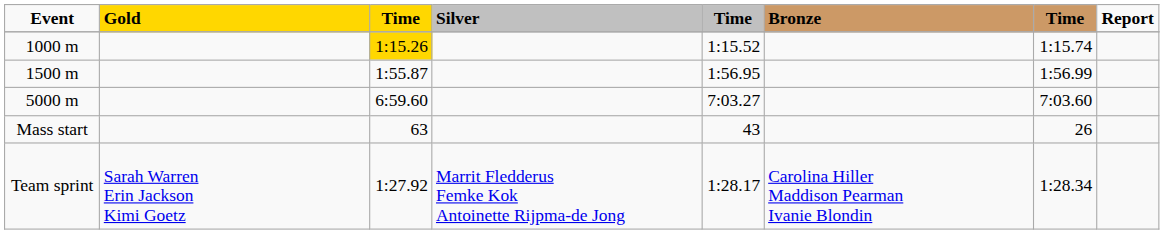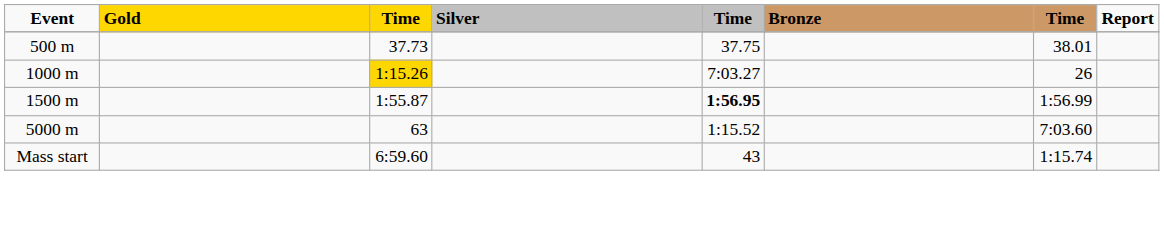 <table class="wikitable">
 <tr>
 <td width="80" align="center"><strong>Event</strong></td>
 <td width="240" bgcolor="gold"><strong>Gold</strong></td>
 <td width="50" bgcolor="gold" align="center"><strong>Time</strong></td>
 <td width="240" bgcolor="silver"><strong>Silver</strong></td>
 <td width="50" bgcolor="silver" align="center"><strong>Time</strong></td>
 <td width="240" bgcolor="#CC9966"><strong>Bronze</strong></td>
 <td width="50" bgcolor="#CC9966" align="center"><strong>Time</strong></td>
 <td width="50" align="center"><strong>Report</strong></td>
 </tr>
 <tr bgcolor="#cccccc">
 </tr>
 <tr>
+<td align="center">500 m</td>
+<td></td>
+<td align="right">37.73</td>
+<td></td>
+<td align="right">37.75</td>
+<td></td>
+<td align="right">38.01</td>
+<td align="center"></td>
+</tr>
+<tr>
 <td align="center">1000 m</td>
 <td></td>
 <td align="right" style="background: gold;">1:15.26</td>
 <td></td>
-<td align="right">1:15.52</td>
+<td align="right">7:03.27</td>
 <td></td>
-<td align="right">1:15.74</td>
+<td align="right">26</td>
 <td align="center"></td>
 </tr>
 <tr>
 <td align="center">1500 m</td>
 <td></td>
 <td align="right">1:55.87</td>
 <td></td>
-<td align="right">1:56.95</td>
+<td align="right"><strong>1:56.95</strong></td>
 <td></td>
 <td align="right">1:56.99</td>
 <td align="center"></td>
 </tr>
 <tr>
 <td align="center">5000 m</td>
 <td></td>
-<td align="right">6:59.60</td>
+<td align="right">63</td>
 <td></td>
-<td align="right">7:03.27</td>
+<td align="right">1:15.52</td>
 <td></td>
 <td align="right">7:03.60</td>
 <td align="center"></td>
 </tr>
 <tr>
 <td align="center">Mass start</td>
 <td></td>
-<td align="right">63</td>
+<td align="right">6:59.60</td>
 <td></td>
 <td align="right">43</td>
 <td></td>
-<td align="right">26</td>
-<td align="center"></td>
-</tr>
-<tr>
-<td align="center">Team sprint</td>
-<td><br><a href='#'>Sarah Warren</a><br><a href='#'>Erin Jackson</a><br><a href='#'>Kimi Goetz</a></td>
-<td align="right">1:27.92</td>
-<td><br><a href='#'>Marrit Fledderus</a><br><a href='#'>Femke Kok</a><br><a href='#'>Antoinette Rijpma-de Jong</a></td>
-<td align="right">1:28.17</td>
-<td><br><a href='#'>Carolina Hiller</a><br><a href='#'>Maddison Pearman</a><br><a href='#'>Ivanie Blondin</a></td>
-<td align="right">1:28.34</td>
+<td align="right">1:15.74</td>
 <td align="center"></td>
 </tr>
 </table>
